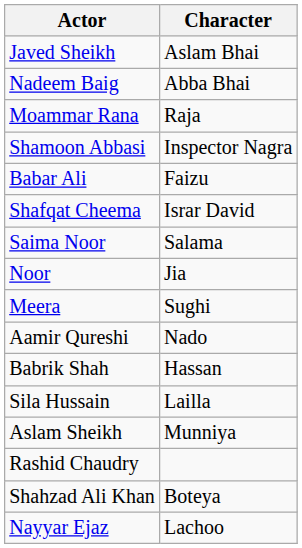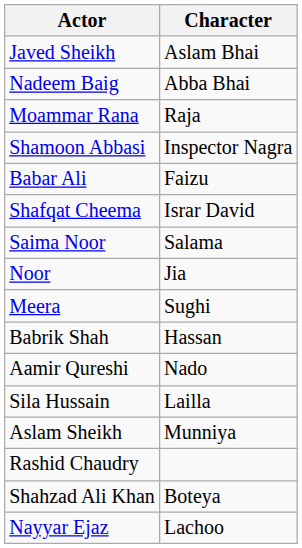 <table class="wikitable">
 <tr>
 <th>Actor</th>
 <th>Character</th>
 </tr>
 <tr>
 <td><a href='#'>Javed Sheikh</a></td>
 <td>Aslam Bhai</td>
 </tr>
 <tr>
 <td><a href='#'>Nadeem Baig</a></td>
 <td>Abba Bhai</td>
 </tr>
 <tr>
 <td><a href='#'>Moammar Rana</a></td>
 <td>Raja</td>
 </tr>
 <tr>
 <td><a href='#'>Shamoon Abbasi</a></td>
 <td>Inspector Nagra</td>
 </tr>
 <tr>
 <td><a href='#'>Babar Ali</a></td>
 <td>Faizu</td>
 </tr>
 <tr>
 <td><a href='#'>Shafqat Cheema</a></td>
 <td>Israr David</td>
 </tr>
 <tr>
 <td><a href='#'>Saima Noor</a></td>
 <td>Salama</td>
 </tr>
 <tr>
 <td><a href='#'>Noor</a></td>
 <td>Jia</td>
 </tr>
 <tr>
 <td><a href='#'>Meera</a></td>
 <td>Sughi</td>
 </tr>
 <tr>
+<td>Babrik Shah</td>
+<td>Hassan</td>
+</tr>
+<tr>
 <td>Aamir Qureshi</td>
 <td>Nado</td>
-</tr>
-<tr>
-<td>Babrik Shah</td>
-<td>Hassan</td>
 </tr>
 <tr>
 <td>Sila Hussain</td>
 <td>Lailla</td>
 </tr>
 <tr>
 <td>Aslam Sheikh</td>
 <td>Munniya</td>
 </tr>
 <tr>
 <td>Rashid Chaudry</td>
 <td></td>
 </tr>
 <tr>
 <td>Shahzad Ali Khan</td>
 <td>Boteya</td>
 </tr>
 <tr>
 <td><a href='#'>Nayyar Ejaz</a></td>
 <td>Lachoo</td>
 </tr>
 </table>
